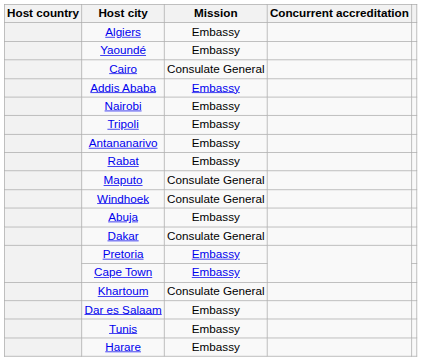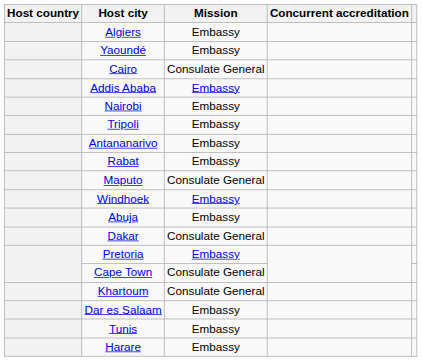 <table class="wikitable plainrowheaders" style="text-align:center;">
 <tr>
 <th scope="col">Host country</th>
 <th scope="col">Host city</th>
 <th scope="col">Mission</th>
 <th scope="col">Concurrent accreditation</th>
 <th scope="col"></th>
 </tr>
 <tr>
 <th scope="row"></th>
 <td><a href='#'>Algiers</a></td>
 <td>Embassy</td>
 <td></td>
 <td></td>
 </tr>
 <tr>
 <th scope="row"></th>
 <td><a href='#'>Yaoundé</a></td>
 <td>Embassy</td>
 <td></td>
 <td></td>
 </tr>
 <tr>
 <th scope="row"></th>
 <td><a href='#'>Cairo</a></td>
 <td>Consulate General</td>
 <td></td>
 <td></td>
 </tr>
 <tr>
 <th scope="row"></th>
 <td><a href='#'>Addis Ababa</a></td>
 <td><a href='#'>Embassy</a></td>
 <td></td>
 <td></td>
 </tr>
 <tr>
 <th scope="row"></th>
 <td><a href='#'>Nairobi</a></td>
 <td>Embassy</td>
 <td></td>
 <td></td>
 </tr>
 <tr>
 <th scope="row"></th>
 <td><a href='#'>Tripoli</a></td>
 <td>Embassy</td>
 <td></td>
 <td></td>
 </tr>
 <tr>
 <th scope="row"></th>
 <td><a href='#'>Antananarivo</a></td>
 <td>Embassy</td>
 <td></td>
 <td></td>
 </tr>
 <tr>
 <th scope="row"></th>
 <td><a href='#'>Rabat</a></td>
 <td>Embassy</td>
 <td></td>
 <td></td>
 </tr>
 <tr>
 <th scope="row"></th>
 <td><a href='#'>Maputo</a></td>
 <td>Consulate General</td>
 <td></td>
 <td></td>
 </tr>
 <tr>
 <th scope="row"></th>
 <td><a href='#'>Windhoek</a></td>
-<td>Consulate General</td>
+<td><a href='#'>Embassy</a></td>
 <td></td>
 <td></td>
 </tr>
 <tr>
 <th scope="row"></th>
 <td><a href='#'>Abuja</a></td>
 <td>Embassy</td>
 <td></td>
 <td></td>
 </tr>
 <tr>
 <th scope="row"></th>
 <td><a href='#'>Dakar</a></td>
 <td>Consulate General</td>
 <td></td>
 <td></td>
 </tr>
 <tr>
 <th scope="row" rowspan="2"></th>
 <td><a href='#'>Pretoria</a></td>
 <td><a href='#'>Embassy</a></td>
 <td rowspan="2"></td>
 <td></td>
 </tr>
 <tr>
 <td><a href='#'>Cape Town</a></td>
-<td><a href='#'>Embassy</a></td>
+<td>Consulate General</td>
 <td></td>
 </tr>
 <tr>
 <th scope="row"></th>
 <td><a href='#'>Khartoum</a></td>
 <td>Consulate General</td>
 <td></td>
 <td></td>
 </tr>
 <tr>
 <th scope="row"></th>
 <td><a href='#'>Dar es Salaam</a></td>
 <td>Embassy</td>
 <td></td>
 <td></td>
 </tr>
 <tr>
 <th scope="row"></th>
 <td><a href='#'>Tunis</a></td>
 <td>Embassy</td>
 <td></td>
 <td></td>
 </tr>
 <tr>
 <th scope="row"></th>
 <td><a href='#'>Harare</a></td>
 <td>Embassy</td>
 <td></td>
 <td></td>
 </tr>
 </table>
